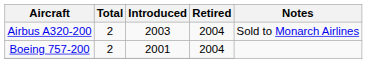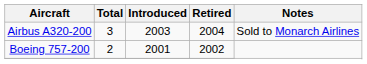 <table class="wikitable" style="margin:0.5em auto; text-align:center">
 <tr>
 <th>Aircraft</th>
 <th>Total</th>
 <th>Introduced</th>
 <th>Retired</th>
 <th>Notes</th>
 </tr>
 <tr>
 <td><a href='#'>Airbus A320-200</a></td>
-<td>2</td>
+<td>3</td>
 <td>2003</td>
 <td>2004</td>
 <td>Sold to <a href='#'>Monarch Airlines</a></td>
 </tr>
 <tr>
 <td><a href='#'>Boeing 757-200</a></td>
 <td>2</td>
 <td>2001</td>
-<td>2004</td>
+<td>2002</td>
 </tr>
 <tr>
 </tr>
 </table>
